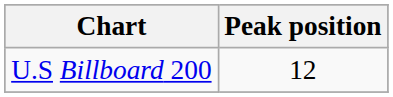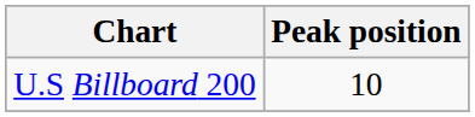 <table class="wikitable">
 <tr>
 <th align="center">Chart</th>
 <th align="center">Peak position</th>
 </tr>
 <tr>
 <td align="left"><a href='#'>U.S</a> <a href='#'><em>Billboard</em> 200</a></td>
-<td align="center">12</td>
+<td align="center">10</td>
 </tr>
 </table>
